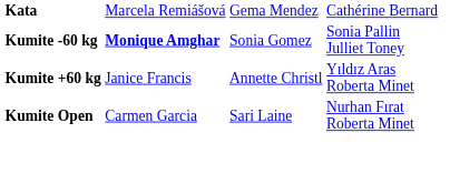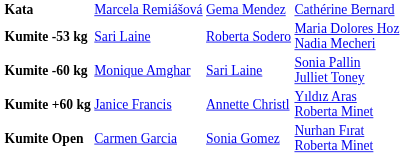 <table>
 <tr>
 <td><strong>Kata</strong></td>
 <td> <a href='#'>Marcela Remiášová</a></td>
 <td> <a href='#'>Gema Mendez</a></td>
 <td> <a href='#'>Cathérine Bernard</a></td>
 </tr>
 <tr>
+<td><strong>Kumite -53 kg</strong></td>
+<td> <a href='#'>Sari Laine</a></td>
+<td> <a href='#'>Roberta Sodero</a></td>
+<td> <a href='#'>Maria Dolores Hoz</a> <br>  <a href='#'>Nadia Mecheri</a></td>
+</tr>
+<tr>
 <td><strong>Kumite -60 kg</strong></td>
-<td><strong> <a href='#'>Monique Amghar</a></strong></td>
-<td> <a href='#'>Sonia Gomez</a></td>
+<td> <a href='#'>Monique Amghar</a></td>
+<td> <a href='#'>Sari Laine</a></td>
 <td> <a href='#'>Sonia Pallin</a> <br>  <a href='#'>Julliet Toney</a></td>
 </tr>
 <tr>
 <td><strong>Kumite +60 kg</strong></td>
 <td> <a href='#'>Janice Francis</a></td>
 <td> <a href='#'>Annette Christl</a></td>
 <td> <a href='#'>Yıldız Aras</a> <br>  <a href='#'>Roberta Minet</a></td>
 </tr>
 <tr>
 <td><strong>Kumite Open</strong></td>
 <td> <a href='#'>Carmen Garcia</a></td>
-<td> <a href='#'>Sari Laine</a></td>
+<td> <a href='#'>Sonia Gomez</a></td>
 <td> <a href='#'>Nurhan Fırat</a> <br>  <a href='#'>Roberta Minet</a></td>
 </tr>
 </table>
